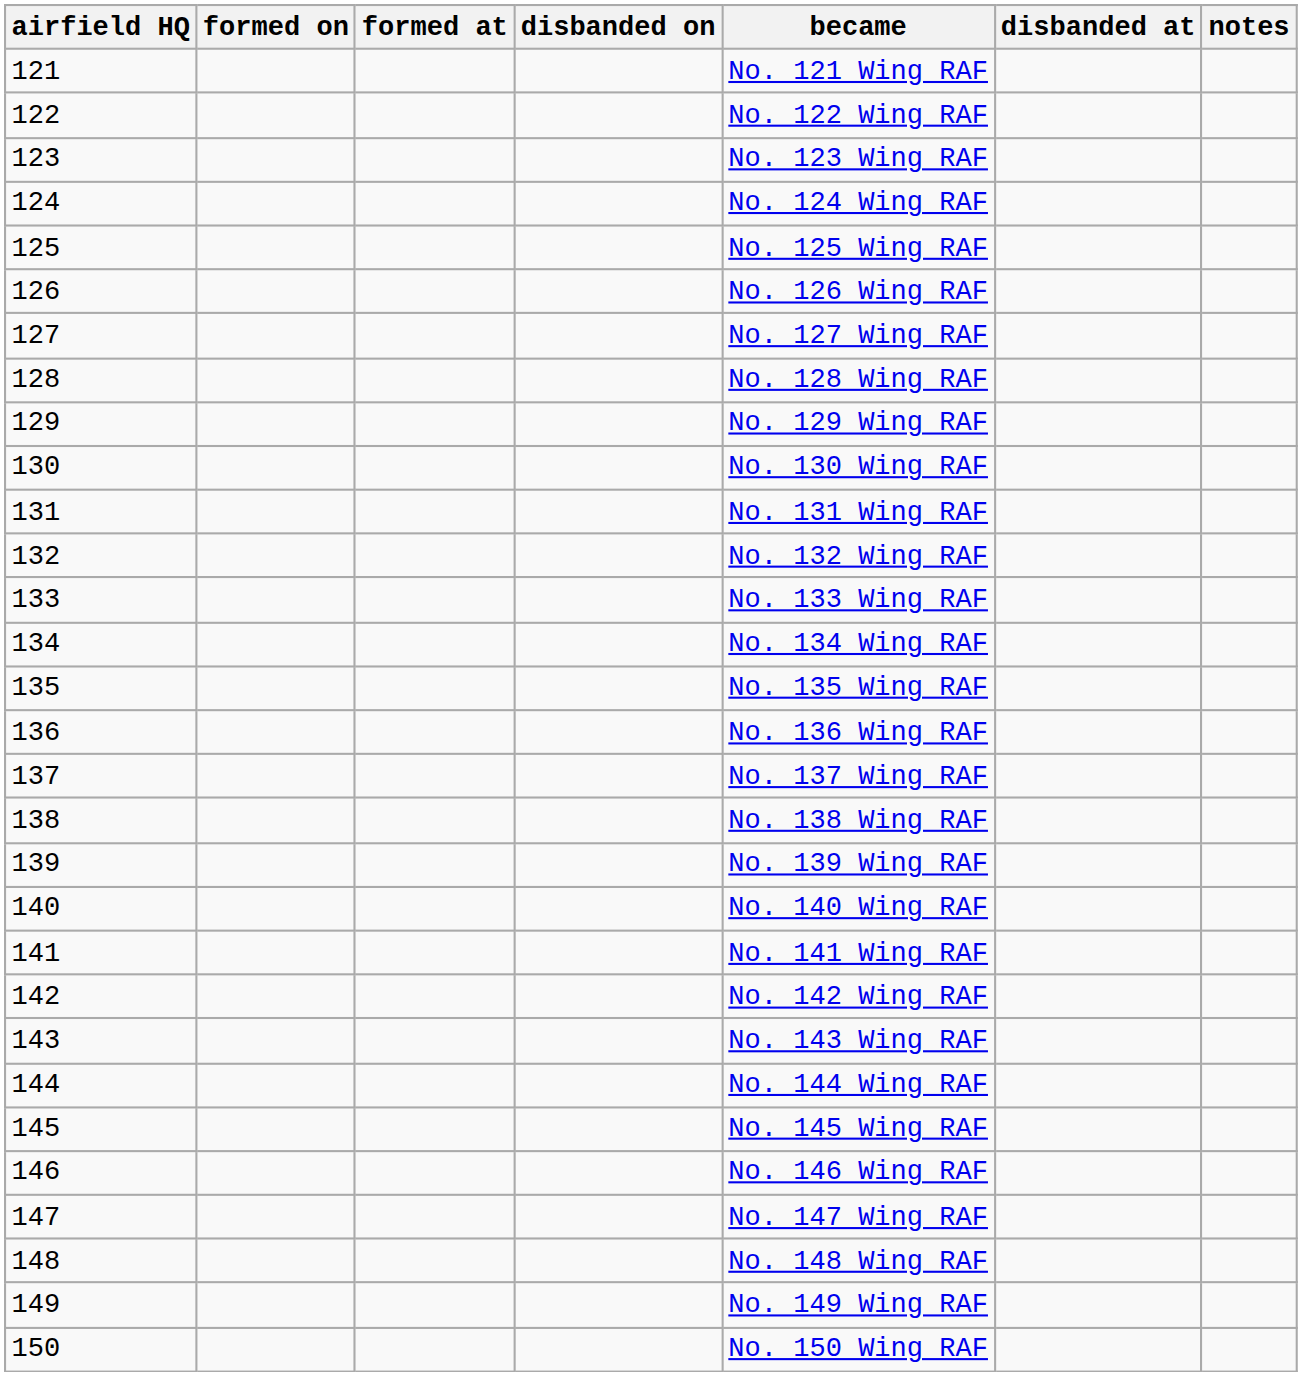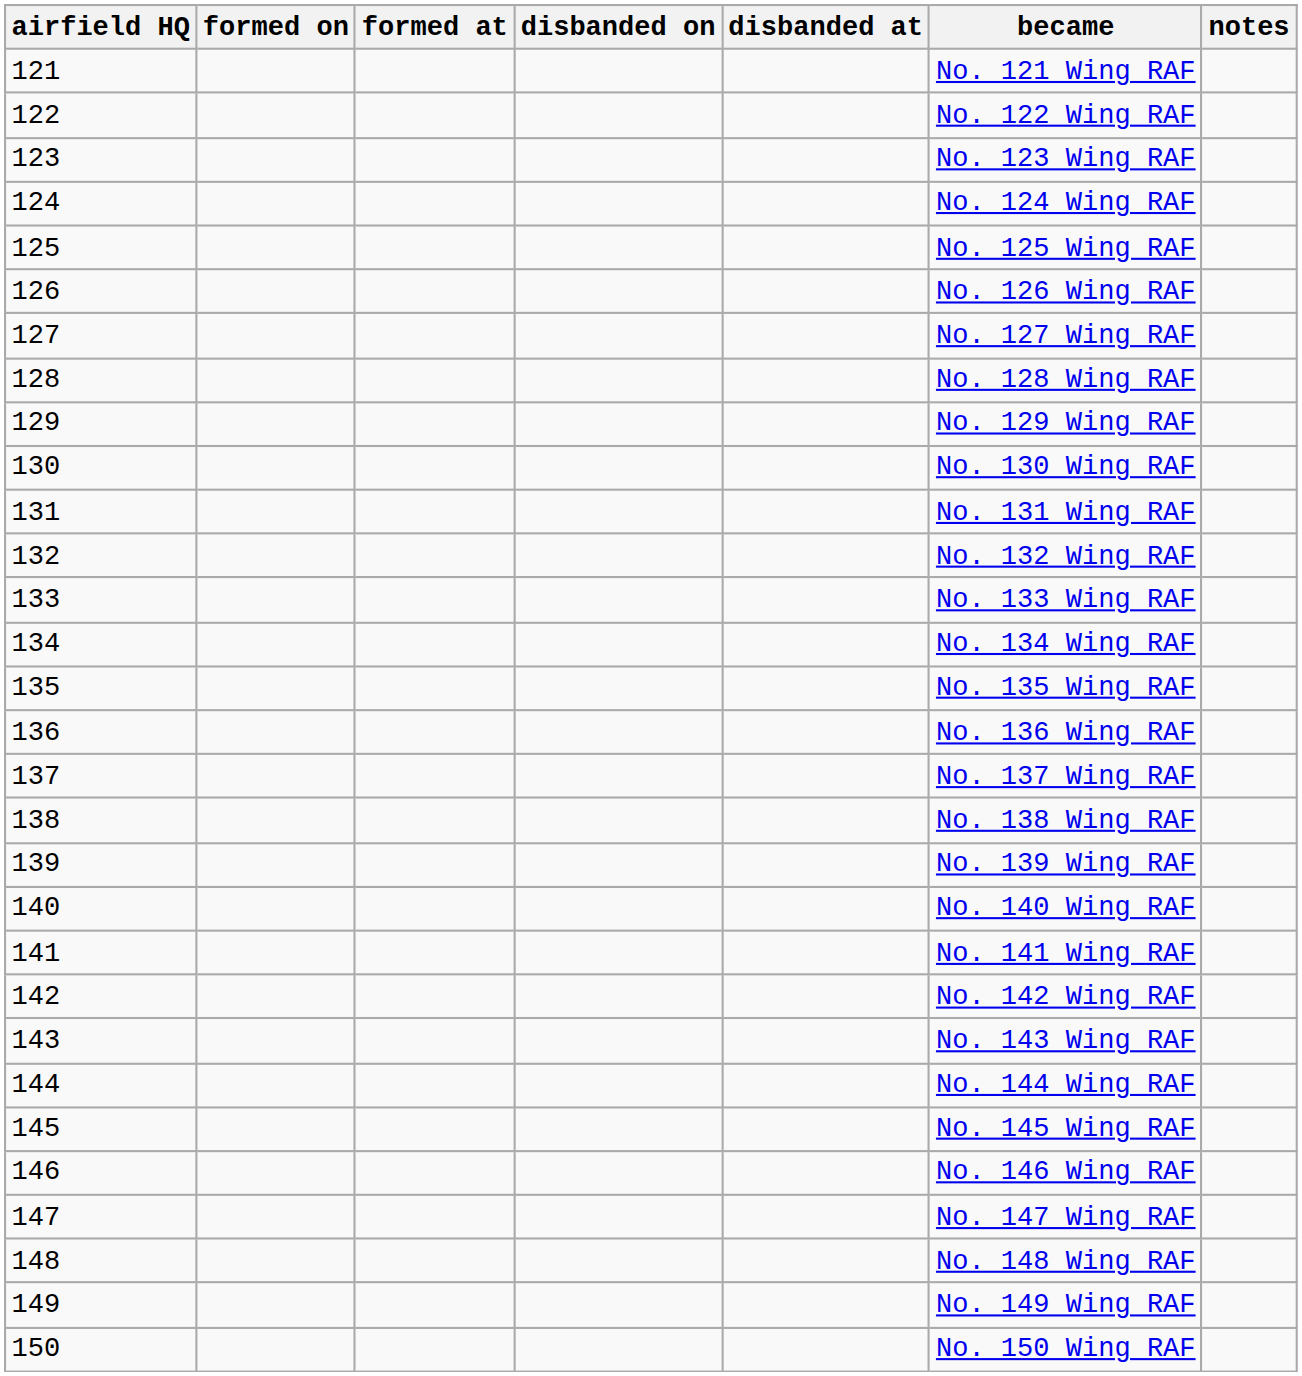 <table class="wikitable">
 <tr>
 <th>airfield HQ</th>
 <th>formed on</th>
 <th>formed at</th>
 <th>disbanded on</th>
+<th>disbanded at</th>
 <th>became</th>
-<th>disbanded at</th>
 <th>notes</th>
 </tr>
 <tr>
 <td>121</td>
 <td></td>
 <td></td>
 <td></td>
+<td></td>
 <td><a href='#'>No. 121 Wing RAF</a></td>
-<td></td>
 <td></td>
 </tr>
 <tr>
 <td>122</td>
 <td></td>
 <td></td>
 <td></td>
+<td></td>
 <td><a href='#'>No. 122 Wing RAF</a></td>
-<td></td>
 <td></td>
 </tr>
 <tr>
 <td>123</td>
 <td></td>
 <td></td>
 <td></td>
+<td></td>
 <td><a href='#'>No. 123 Wing RAF</a></td>
-<td></td>
 <td></td>
 </tr>
 <tr>
 <td>124</td>
 <td></td>
 <td></td>
 <td></td>
+<td></td>
 <td><a href='#'>No. 124 Wing RAF</a></td>
-<td></td>
 <td></td>
 </tr>
 <tr>
 <td>125</td>
 <td></td>
 <td></td>
 <td></td>
+<td></td>
 <td><a href='#'>No. 125 Wing RAF</a></td>
-<td></td>
 <td></td>
 </tr>
 <tr>
 <td>126</td>
 <td></td>
 <td></td>
 <td></td>
+<td></td>
 <td><a href='#'>No. 126 Wing RAF</a></td>
-<td></td>
 <td></td>
 </tr>
 <tr>
 <td>127</td>
 <td></td>
 <td></td>
 <td></td>
+<td></td>
 <td><a href='#'>No. 127 Wing RAF</a></td>
-<td></td>
 <td></td>
 </tr>
 <tr>
 <td>128</td>
 <td></td>
 <td></td>
 <td></td>
+<td></td>
 <td><a href='#'>No. 128 Wing RAF</a></td>
-<td></td>
 <td></td>
 </tr>
 <tr>
 <td>129</td>
 <td></td>
 <td></td>
 <td></td>
+<td></td>
 <td><a href='#'>No. 129 Wing RAF</a></td>
-<td></td>
 <td></td>
 </tr>
 <tr>
 <td>130</td>
 <td></td>
 <td></td>
 <td></td>
+<td></td>
 <td><a href='#'>No. 130 Wing RAF</a></td>
-<td></td>
 <td></td>
 </tr>
 <tr>
 <td>131</td>
 <td></td>
 <td></td>
 <td></td>
+<td></td>
 <td><a href='#'>No. 131 Wing RAF</a></td>
-<td></td>
 <td></td>
 </tr>
 <tr>
 <td>132</td>
 <td></td>
 <td></td>
 <td></td>
+<td></td>
 <td><a href='#'>No. 132 Wing RAF</a></td>
-<td></td>
 <td></td>
 </tr>
 <tr>
 <td>133</td>
 <td></td>
 <td></td>
 <td></td>
+<td></td>
 <td><a href='#'>No. 133 Wing RAF</a></td>
-<td></td>
 <td></td>
 </tr>
 <tr>
 <td>134</td>
 <td></td>
 <td></td>
 <td></td>
+<td></td>
 <td><a href='#'>No. 134 Wing RAF</a></td>
-<td></td>
 <td></td>
 </tr>
 <tr>
 <td>135</td>
 <td></td>
 <td></td>
 <td></td>
+<td></td>
 <td><a href='#'>No. 135 Wing RAF</a></td>
-<td></td>
 <td></td>
 </tr>
 <tr>
 <td>136</td>
 <td></td>
 <td></td>
 <td></td>
+<td></td>
 <td><a href='#'>No. 136 Wing RAF</a></td>
-<td></td>
 <td></td>
 </tr>
 <tr>
 <td>137</td>
 <td></td>
 <td></td>
 <td></td>
+<td></td>
 <td><a href='#'>No. 137 Wing RAF</a></td>
-<td></td>
 <td></td>
 </tr>
 <tr>
 <td>138</td>
 <td></td>
 <td></td>
 <td></td>
+<td></td>
 <td><a href='#'>No. 138 Wing RAF</a></td>
-<td></td>
 <td></td>
 </tr>
 <tr>
 <td>139</td>
 <td></td>
 <td></td>
 <td></td>
+<td></td>
 <td><a href='#'>No. 139 Wing RAF</a></td>
-<td></td>
 <td></td>
 </tr>
 <tr>
 <td>140</td>
 <td></td>
 <td></td>
 <td></td>
+<td></td>
 <td><a href='#'>No. 140 Wing RAF</a></td>
-<td></td>
 <td></td>
 </tr>
 <tr>
 <td>141</td>
 <td></td>
 <td></td>
 <td></td>
+<td></td>
 <td><a href='#'>No. 141 Wing RAF</a></td>
-<td></td>
 <td></td>
 </tr>
 <tr>
 <td>142</td>
 <td></td>
 <td></td>
 <td></td>
+<td></td>
 <td><a href='#'>No. 142 Wing RAF</a></td>
-<td></td>
 <td></td>
 </tr>
 <tr>
 <td>143</td>
 <td></td>
 <td></td>
 <td></td>
+<td></td>
 <td><a href='#'>No. 143 Wing RAF</a></td>
-<td></td>
 <td></td>
 </tr>
 <tr>
 <td>144</td>
 <td></td>
 <td></td>
 <td></td>
+<td></td>
 <td><a href='#'>No. 144 Wing RAF</a></td>
-<td></td>
 <td></td>
 </tr>
 <tr>
 <td>145</td>
 <td></td>
 <td></td>
 <td></td>
+<td></td>
 <td><a href='#'>No. 145 Wing RAF</a></td>
-<td></td>
 <td></td>
 </tr>
 <tr>
 <td>146</td>
 <td></td>
 <td></td>
 <td></td>
+<td></td>
 <td><a href='#'>No. 146 Wing RAF</a></td>
-<td></td>
 <td></td>
 </tr>
 <tr>
 <td>147</td>
 <td></td>
 <td></td>
 <td></td>
+<td></td>
 <td><a href='#'>No. 147 Wing RAF</a></td>
-<td></td>
 <td></td>
 </tr>
 <tr>
 <td>148</td>
 <td></td>
 <td></td>
 <td></td>
+<td></td>
 <td><a href='#'>No. 148 Wing RAF</a></td>
-<td></td>
 <td></td>
 </tr>
 <tr>
 <td>149</td>
 <td></td>
 <td></td>
 <td></td>
+<td></td>
 <td><a href='#'>No. 149 Wing RAF</a></td>
-<td></td>
 <td></td>
 </tr>
 <tr>
 <td>150</td>
 <td></td>
 <td></td>
 <td></td>
+<td></td>
 <td><a href='#'>No. 150 Wing RAF</a></td>
-<td></td>
 <td></td>
 </tr>
 </table>
